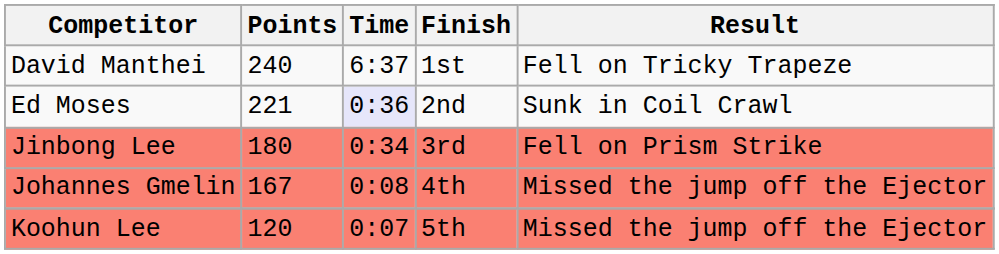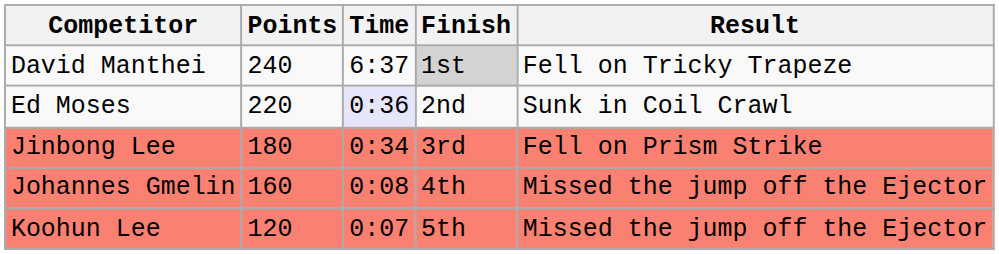 <table class="wikitable sortable">
 <tr>
 <th nowrap="nowrap">Competitor</th>
 <th>Points</th>
 <th>Time</th>
 <th>Finish</th>
 <th>Result</th>
 </tr>
 <tr>
 <td> David Manthei</td>
 <td>240</td>
 <td>6:37</td>
-<td>1st</td>
+<td style="background: lightgrey;">1st</td>
 <td>Fell on Tricky Trapeze</td>
 </tr>
 <tr>
 <td> Ed Moses</td>
-<td>221</td>
+<td>220</td>
 <td style="background: lavender;">0:36</td>
 <td>2nd</td>
 <td>Sunk in Coil Crawl</td>
 </tr>
 <tr style="background-color:#fa8072">
 <td> Jinbong Lee</td>
 <td>180</td>
 <td>0:34</td>
 <td>3rd</td>
 <td>Fell on Prism Strike</td>
 </tr>
 <tr style="background-color:#fa8072">
 <td> Johannes Gmelin</td>
-<td>167</td>
+<td>160</td>
 <td>0:08</td>
 <td>4th</td>
 <td>Missed the jump off the Ejector</td>
 </tr>
 <tr>
 </tr>
 <tr style="background-color:#fa8072">
 <td> Koohun Lee</td>
 <td>120</td>
 <td>0:07</td>
 <td>5th</td>
 <td>Missed the jump off the Ejector</td>
 </tr>
 </table>
